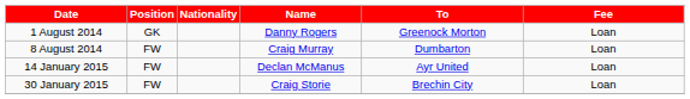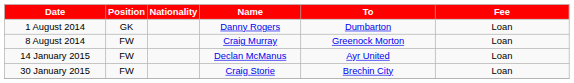 <table class="wikitable"  style="text-align:center; font-size:90%; ">
 <tr>
 <th style="background:#FF0000; color:#FFFFFF; width:150px;">Date</th>
 <th style="background:#FF0000; color:#FFFFFF; width:45px;">Position</th>
 <th style="background:#FF0000; color:#FFFFFF; width:45px;">Nationality</th>
 <th style="background:#FF0000; color:#FFFFFF; width:150px;">Name</th>
 <th style="background:#FF0000; color:#FFFFFF; width:200px;">To</th>
 <th style="background:#FF0000; color:#FFFFFF; width:200px;">Fee</th>
 </tr>
 <tr>
 <td>1 August 2014</td>
 <td>GK</td>
 <td></td>
 <td><a href='#'>Danny Rogers</a></td>
-<td> <a href='#'>Greenock Morton</a></td>
+<td> <a href='#'>Dumbarton</a></td>
 <td>Loan</td>
 </tr>
 <tr>
 <td>8 August 2014</td>
 <td>FW</td>
 <td></td>
 <td><a href='#'>Craig Murray</a></td>
-<td> <a href='#'>Dumbarton</a></td>
+<td> <a href='#'>Greenock Morton</a></td>
 <td>Loan</td>
 </tr>
 <tr>
 <td>14 January 2015</td>
 <td>FW</td>
 <td></td>
 <td><a href='#'>Declan McManus</a></td>
 <td> <a href='#'>Ayr United</a></td>
 <td>Loan</td>
 </tr>
 <tr>
 <td>30 January 2015</td>
 <td>FW</td>
 <td></td>
 <td><a href='#'>Craig Storie</a></td>
 <td> <a href='#'>Brechin City</a></td>
 <td>Loan</td>
 </tr>
 <tr>
 </tr>
 </table>
